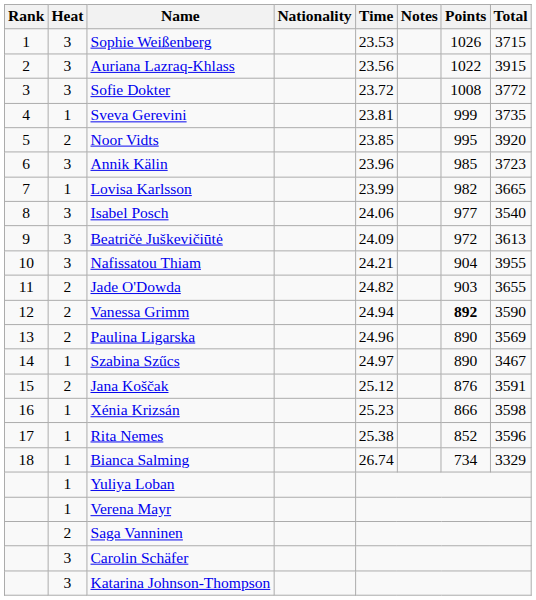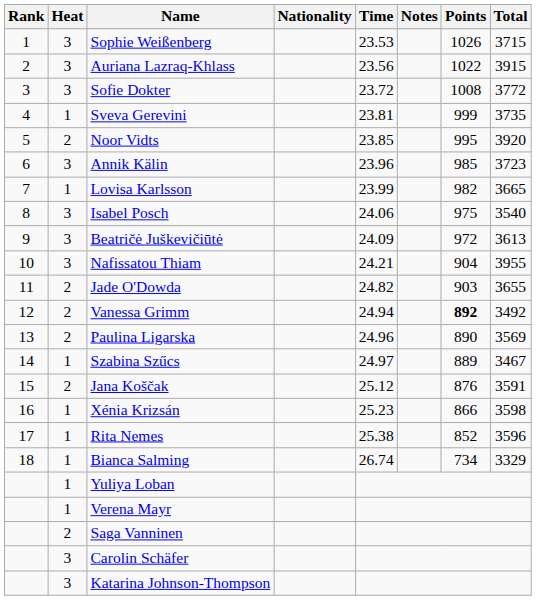 <table class="wikitable sortable" style="text-align:center">
 <tr>
 <th>Rank</th>
 <th>Heat</th>
 <th>Name</th>
 <th>Nationality</th>
 <th>Time</th>
 <th>Notes</th>
 <th>Points</th>
 <th>Total</th>
 </tr>
 <tr>
 <td>1</td>
 <td>3</td>
 <td align="left"><a href='#'>Sophie Weißenberg</a></td>
 <td align="left"></td>
 <td>23.53</td>
 <td></td>
 <td>1026</td>
 <td>3715</td>
 </tr>
 <tr>
 <td>2</td>
 <td>3</td>
 <td align="left"><a href='#'>Auriana Lazraq-Khlass</a></td>
 <td align="left"></td>
 <td>23.56</td>
 <td></td>
 <td>1022</td>
 <td>3915</td>
 </tr>
 <tr>
 <td>3</td>
 <td>3</td>
 <td align="left"><a href='#'>Sofie Dokter</a></td>
 <td align="left"></td>
 <td>23.72</td>
 <td></td>
 <td>1008</td>
 <td>3772</td>
 </tr>
 <tr>
 <td>4</td>
 <td>1</td>
 <td align="left"><a href='#'>Sveva Gerevini</a></td>
 <td align="left"></td>
 <td>23.81</td>
 <td></td>
 <td>999</td>
 <td>3735</td>
 </tr>
 <tr>
 <td>5</td>
 <td>2</td>
 <td align="left"><a href='#'>Noor Vidts</a></td>
 <td align="left"></td>
 <td>23.85</td>
 <td></td>
 <td>995</td>
 <td>3920</td>
 </tr>
 <tr>
 <td>6</td>
 <td>3</td>
 <td align="left"><a href='#'>Annik Kälin</a></td>
 <td align="left"></td>
 <td>23.96</td>
 <td></td>
 <td>985</td>
 <td>3723</td>
 </tr>
 <tr>
 <td>7</td>
 <td>1</td>
 <td align="left"><a href='#'>Lovisa Karlsson</a></td>
 <td align="left"></td>
 <td>23.99</td>
 <td></td>
 <td>982</td>
 <td>3665</td>
 </tr>
 <tr>
 <td>8</td>
 <td>3</td>
 <td align="left"><a href='#'>Isabel Posch</a></td>
 <td align="left"></td>
 <td>24.06</td>
 <td></td>
-<td>977</td>
+<td>975</td>
 <td>3540</td>
 </tr>
 <tr>
 <td>9</td>
 <td>3</td>
 <td align="left"><a href='#'>Beatričė Juškevičiūtė</a></td>
 <td align="left"></td>
 <td>24.09</td>
 <td></td>
 <td>972</td>
 <td>3613</td>
 </tr>
 <tr>
 <td>10</td>
 <td>3</td>
 <td align="left"><a href='#'>Nafissatou Thiam</a></td>
 <td align="left"></td>
 <td>24.21</td>
 <td></td>
 <td>904</td>
 <td>3955</td>
 </tr>
 <tr>
 <td>11</td>
 <td>2</td>
 <td align="left"><a href='#'>Jade O'Dowda</a></td>
 <td align="left"></td>
 <td>24.82</td>
 <td></td>
 <td>903</td>
 <td>3655</td>
 </tr>
 <tr>
 <td>12</td>
 <td>2</td>
 <td align="left"><a href='#'>Vanessa Grimm</a></td>
 <td align="left"></td>
 <td>24.94</td>
 <td></td>
 <td><strong>892</strong></td>
-<td>3590</td>
+<td>3492</td>
 </tr>
 <tr>
 <td>13</td>
 <td>2</td>
 <td align="left"><a href='#'>Paulina Ligarska</a></td>
 <td align="left"></td>
 <td>24.96</td>
 <td></td>
 <td>890</td>
 <td>3569</td>
 </tr>
 <tr>
 <td>14</td>
 <td>1</td>
 <td align="left"><a href='#'>Szabina Szűcs</a></td>
 <td align="left"></td>
 <td>24.97</td>
 <td></td>
-<td>890</td>
+<td>889</td>
 <td>3467</td>
 </tr>
 <tr>
 <td>15</td>
 <td>2</td>
 <td align="left"><a href='#'>Jana Koščak</a></td>
 <td align="left"></td>
 <td>25.12</td>
 <td></td>
 <td>876</td>
 <td>3591</td>
 </tr>
 <tr>
 <td>16</td>
 <td>1</td>
 <td align="left"><a href='#'>Xénia Krizsán</a></td>
 <td align="left"></td>
 <td>25.23</td>
 <td></td>
 <td>866</td>
 <td>3598</td>
 </tr>
 <tr>
 <td>17</td>
 <td>1</td>
 <td align="left"><a href='#'>Rita Nemes</a></td>
 <td align="left"></td>
 <td>25.38</td>
 <td></td>
 <td>852</td>
 <td>3596</td>
 </tr>
 <tr>
 <td>18</td>
 <td>1</td>
 <td align="left"><a href='#'>Bianca Salming</a></td>
 <td align="left"></td>
 <td>26.74</td>
 <td></td>
 <td>734</td>
 <td>3329</td>
 </tr>
 <tr>
 <td></td>
 <td>1</td>
 <td align="left"><a href='#'>Yuliya Loban</a></td>
 <td align="left"></td>
 <td colspan=4></td>
 </tr>
 <tr>
 <td></td>
 <td>1</td>
 <td align="left"><a href='#'>Verena Mayr</a></td>
 <td align="left"></td>
 <td colspan=4></td>
 </tr>
 <tr>
 <td></td>
 <td>2</td>
 <td align="left"><a href='#'>Saga Vanninen</a></td>
 <td align="left"></td>
 <td colspan=4></td>
 </tr>
 <tr>
 <td></td>
 <td>3</td>
 <td align="left"><a href='#'>Carolin Schäfer</a></td>
 <td align="left"></td>
 <td colspan=4></td>
 </tr>
 <tr>
 <td></td>
 <td>3</td>
 <td align="left"><a href='#'>Katarina Johnson-Thompson</a></td>
 <td align="left"></td>
 <td colspan=4></td>
 </tr>
 </table>
